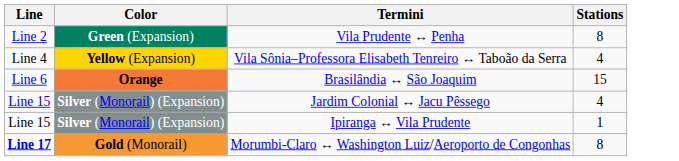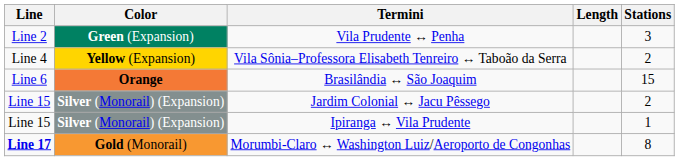 <table class="wikitable">
 <tr>
 <th align="center">Line</th>
 <th align="center">Color</th>
 <th align="center">Termini</th>
+<th align="center">Length</th>
 <th align="center">Stations</th>
 </tr>
 <tr>
 <td align="center"><a href='#'>Line 2</a></td>
 <td bgcolor="#008162" align="center" style="color:white"><strong>Green</strong> (Expansion)</td>
 <td align="center"><a href='#'>Vila Prudente</a> ↔ <a href='#'>Penha</a></td>
-<td align="center">8</td>
+<td align="center"></td>
+<td align="center">3</td>
 </tr>
 <tr>
 <td align="center">Line 4</td>
 <td bgcolor="#ffd500" align="center"><strong>Yellow</strong> (Expansion)</td>
 <td align="center"><a href='#'>Vila Sônia–Professora Elisabeth Tenreiro</a> ↔ Taboão da Serra</td>
-<td align="center">4</td>
+<td align="center"></td>
+<td align="center">2</td>
 </tr>
 <tr>
 <td align="center"><a href='#'>Line 6</a></td>
 <td bgcolor="#f47936" align="center"><strong>Orange</strong></td>
 <td align="center"><a href='#'>Brasilândia</a> ↔ <a href='#'>São Joaquim</a></td>
+<td align="center"></td>
 <td align="center">15</td>
 </tr>
 <tr>
 <td align="center"><a href='#'>Line 15</a></td>
 <td bgcolor="#838f8f" align="center" style="color:white"><strong>Silver</strong> (<a href='#'>Monorail</a>) (Expansion)</td>
 <td align="center"><a href='#'>Jardim Colonial</a> ↔ <a href='#'>Jacu Pêssego</a></td>
-<td align="center">4</td>
+<td align="center"></td>
+<td align="center">2</td>
 </tr>
 <tr>
 <td align="center">Line 15</td>
 <td bgcolor="#838f8f" align="center" style="color:white"><strong>Silver</strong> (<a href='#'>Monorail</a>) (Expansion)</td>
 <td align="center"><a href='#'>Ipiranga</a> ↔ <a href='#'>Vila Prudente</a></td>
+<td align="center"></td>
 <td align="center">1</td>
 </tr>
 <tr>
 <td align="center"><strong><a href='#'>Line 17</a></strong></td>
 <td bgcolor="#f89831" align="center"><strong>Gold</strong> (Monorail)</td>
 <td align="center"><a href='#'>Morumbi-Claro</a> ↔ <a href='#'>Washington Luiz</a>/<a href='#'>Aeroporto de Congonhas</a></td>
+<td align="center"></td>
 <td align="center">8</td>
 </tr>
 </table>
